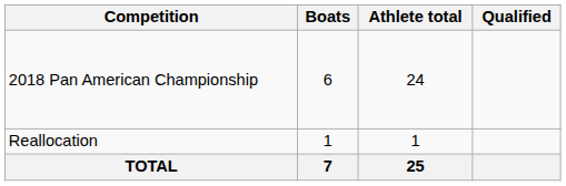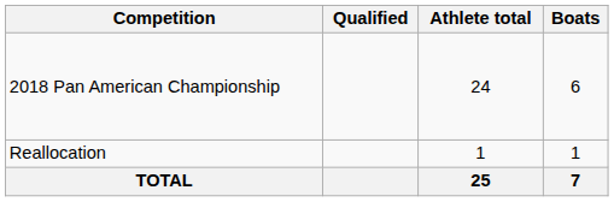 <table class="wikitable" width=550>
 <tr>
 <th>Competition</th>
+<th>Qualified</th>
+<th>Athlete total</th>
 <th>Boats</th>
-<th>Athlete total</th>
-<th>Qualified</th>
 </tr>
 <tr>
 <td>2018 Pan American Championship</td>
+<td><br><br><br><br><br></td>
+<td align=center>24</td>
 <td align=center>6</td>
-<td align=center>24</td>
-<td><br><br><br><br><br></td>
 </tr>
 <tr>
 <td>Reallocation</td>
+<td></td>
 <td align=center>1</td>
 <td align=center>1</td>
-<td></td>
 </tr>
 <tr>
 <th>TOTAL</th>
+<th></th>
+<th>25</th>
 <th>7</th>
-<th>25</th>
-<th></th>
 </tr>
 </table>
